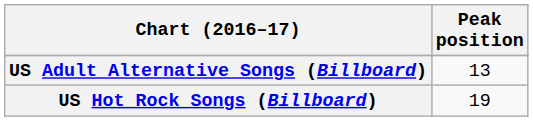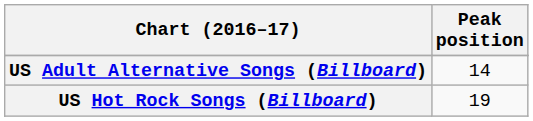 <table class="wikitable sortable plainrowheaders" style="text-align:center">
 <tr>
 <th scope=col>Chart (2016–17)</th>
 <th scope=col>Peak<br>position</th>
 </tr>
 <tr>
 </tr>
 <tr>
 <th scope=row>US <a href='#'>Adult Alternative Songs</a> (<a href='#'><em>Billboard</em></a>)</th>
-<td>13</td>
+<td>14</td>
 </tr>
 <tr>
 <th scope=row>US <a href='#'>Hot Rock Songs</a> (<a href='#'><em>Billboard</em></a>)</th>
 <td>19</td>
 </tr>
 </table>
